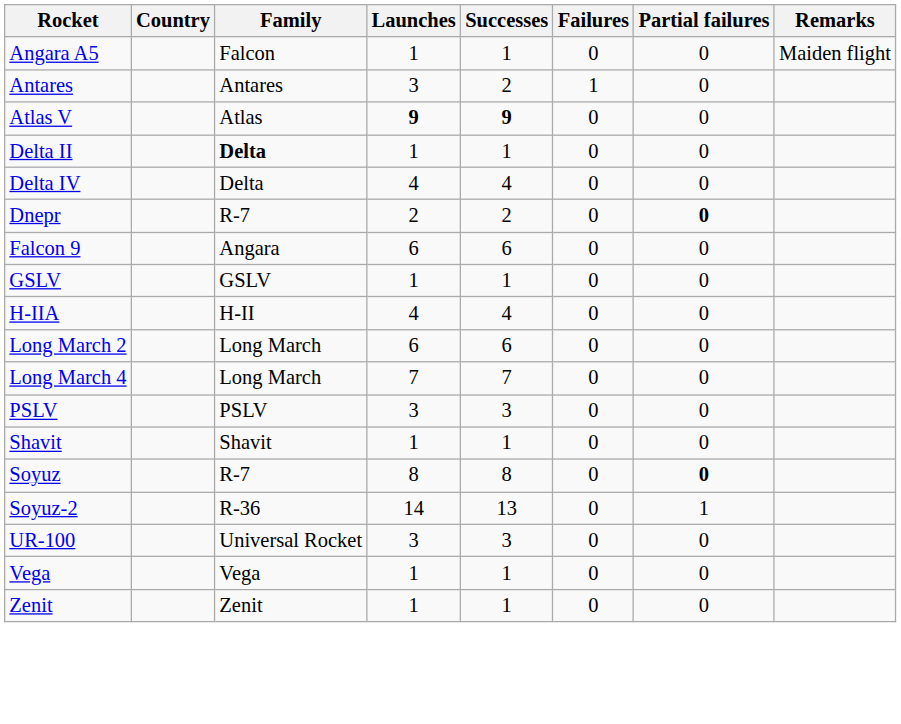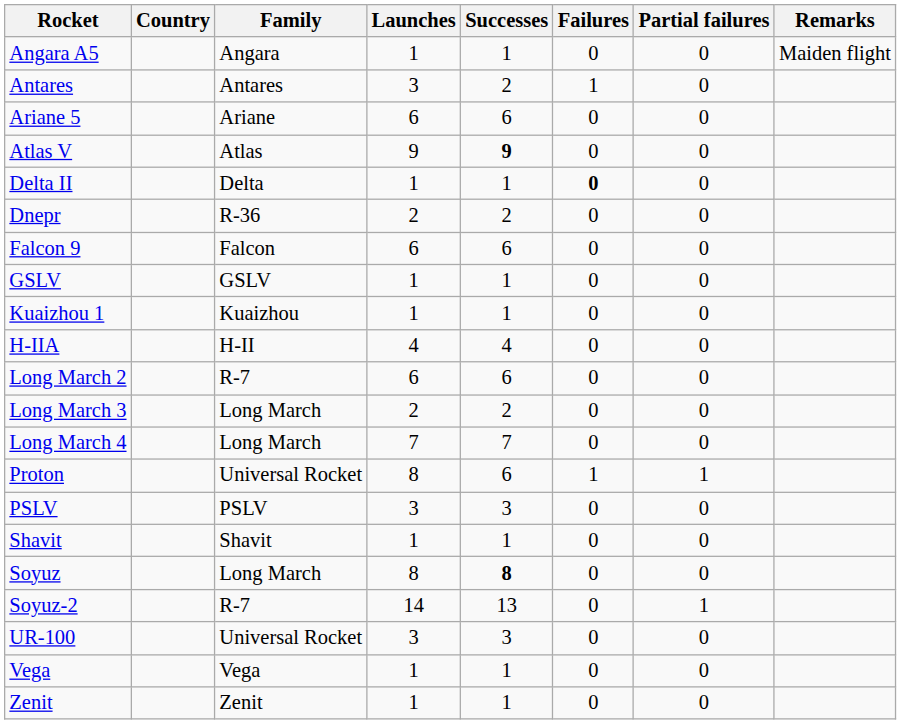 <table class="wikitable sortable collapsible collapsed" style=text-align:center>
 <tr>
 <th>Rocket</th>
 <th>Country</th>
 <th>Family</th>
 <th>Launches</th>
 <th>Successes</th>
 <th>Failures</th>
 <th>Partial failures</th>
 <th>Remarks</th>
 </tr>
 <tr>
 <td align=left><a href='#'>Angara A5</a></td>
 <td align=left></td>
-<td align=left>Falcon</td>
+<td align=left>Angara</td>
 <td>1</td>
 <td>1</td>
 <td>0</td>
 <td>0</td>
 <td align=left>Maiden flight</td>
 </tr>
 <tr>
 <td align=left><a href='#'>Antares</a></td>
 <td align=left></td>
 <td align=left>Antares</td>
 <td>3</td>
 <td>2</td>
 <td>1</td>
 <td>0</td>
 <td></td>
 </tr>
 <tr>
+<td align=left><a href='#'>Ariane 5</a></td>
+<td align=left></td>
+<td align=left>Ariane</td>
+<td>6</td>
+<td>6</td>
+<td>0</td>
+<td>0</td>
+<td></td>
+</tr>
+<tr>
 <td align=left><a href='#'>Atlas V</a></td>
 <td align=left></td>
 <td align=left>Atlas</td>
-<td><strong>9</strong></td>
+<td>9</td>
 <td><strong>9</strong></td>
 <td>0</td>
 <td>0</td>
 <td></td>
 </tr>
 <tr>
 <td align=left><a href='#'>Delta II</a></td>
 <td align=left></td>
-<td align=left><strong>Delta</strong></td>
+<td align=left>Delta</td>
 <td>1</td>
 <td>1</td>
-<td>0</td>
-<td>0</td>
-<td></td>
-</tr>
-<tr>
-<td align=left><a href='#'>Delta IV</a></td>
-<td align=left></td>
-<td align=left>Delta</td>
-<td>4</td>
-<td>4</td>
-<td>0</td>
+<td><strong>0</strong></td>
 <td>0</td>
 <td></td>
 </tr>
 <tr>
 <td align=left><a href='#'>Dnepr</a></td>
 <td align=left></td>
-<td align=left>R-7</td>
+<td align=left>R-36</td>
 <td>2</td>
 <td>2</td>
 <td>0</td>
-<td><strong>0</strong></td>
+<td>0</td>
 <td></td>
 </tr>
 <tr>
 <td align=left><a href='#'>Falcon 9</a></td>
 <td align=left></td>
-<td align=left>Angara</td>
+<td align=left>Falcon</td>
 <td>6</td>
 <td>6</td>
 <td>0</td>
 <td>0</td>
 <td></td>
 </tr>
 <tr>
 <td align=left><a href='#'>GSLV</a></td>
 <td align=left></td>
 <td align=left>GSLV</td>
+<td>1</td>
+<td>1</td>
+<td>0</td>
+<td>0</td>
+<td></td>
+</tr>
+<tr>
+<td align=left><a href='#'>Kuaizhou 1</a></td>
+<td align=left></td>
+<td align=left>Kuaizhou</td>
 <td>1</td>
 <td>1</td>
 <td>0</td>
 <td>0</td>
 <td></td>
 </tr>
 <tr>
 <td align=left><a href='#'>H-IIA</a></td>
 <td align=left></td>
 <td align=left>H-II</td>
 <td>4</td>
 <td>4</td>
 <td>0</td>
 <td>0</td>
 <td></td>
 </tr>
 <tr>
 <td align=left><a href='#'>Long March 2</a></td>
 <td align=left></td>
-<td align=left>Long March</td>
+<td align=left>R-7</td>
 <td>6</td>
 <td>6</td>
+<td>0</td>
+<td>0</td>
+<td></td>
+</tr>
+<tr>
+<td align=left><a href='#'>Long March 3</a></td>
+<td align=left></td>
+<td align=left>Long March</td>
+<td>2</td>
+<td>2</td>
 <td>0</td>
 <td>0</td>
 <td></td>
 </tr>
 <tr>
 <td align=left><a href='#'>Long March 4</a></td>
 <td align=left></td>
 <td align=left>Long March</td>
 <td>7</td>
 <td>7</td>
 <td>0</td>
 <td>0</td>
+<td></td>
+</tr>
+<tr>
+<td align=left><a href='#'>Proton</a></td>
+<td align=left></td>
+<td align=left>Universal Rocket</td>
+<td>8</td>
+<td>6</td>
+<td>1</td>
+<td>1</td>
 <td></td>
 </tr>
 <tr>
 <td align=left><a href='#'>PSLV</a></td>
 <td align=left></td>
 <td align=left>PSLV</td>
 <td>3</td>
 <td>3</td>
 <td>0</td>
 <td>0</td>
 <td></td>
 </tr>
 <tr>
 <td align=left><a href='#'>Shavit</a></td>
 <td align=left></td>
 <td align=left>Shavit</td>
 <td>1</td>
 <td>1</td>
 <td>0</td>
 <td>0</td>
 <td></td>
 </tr>
 <tr>
 <td align=left><a href='#'>Soyuz</a></td>
 <td align=left></td>
-<td align=left>R-7</td>
+<td align=left>Long March</td>
 <td>8</td>
-<td>8</td>
+<td><strong>8</strong></td>
 <td>0</td>
-<td><strong>0</strong></td>
+<td>0</td>
 <td></td>
 </tr>
 <tr>
 <td align=left><a href='#'>Soyuz-2</a></td>
 <td align=left></td>
-<td align=left>R-36</td>
+<td align=left>R-7</td>
 <td>14</td>
 <td>13</td>
 <td>0</td>
 <td>1</td>
 <td></td>
 </tr>
 <tr>
 <td align=left><a href='#'>UR-100</a></td>
 <td align=left></td>
 <td align=left>Universal Rocket</td>
 <td>3</td>
 <td>3</td>
 <td>0</td>
 <td>0</td>
 <td></td>
 </tr>
 <tr>
 <td align=left><a href='#'>Vega</a></td>
 <td align=left></td>
 <td align=left>Vega</td>
 <td>1</td>
 <td>1</td>
 <td>0</td>
 <td>0</td>
 <td></td>
 </tr>
 <tr>
 <td align=left><a href='#'>Zenit</a></td>
 <td align=left></td>
 <td align=left>Zenit</td>
 <td>1</td>
 <td>1</td>
 <td>0</td>
 <td>0</td>
 <td></td>
 </tr>
 </table>
